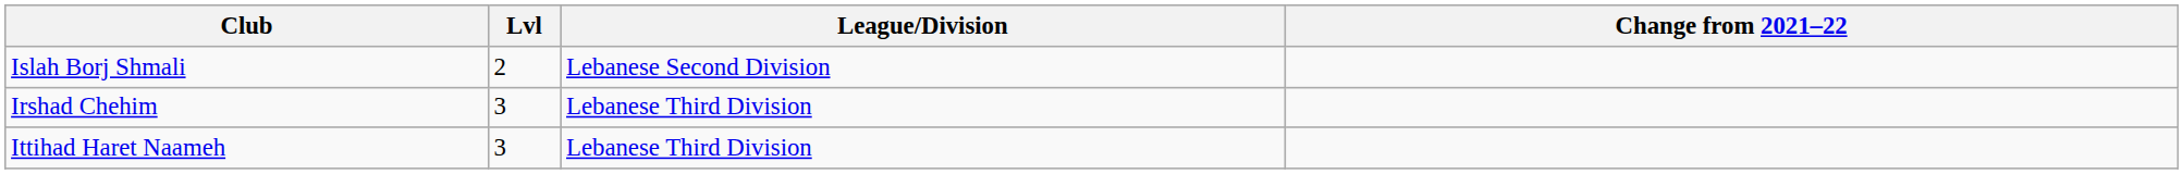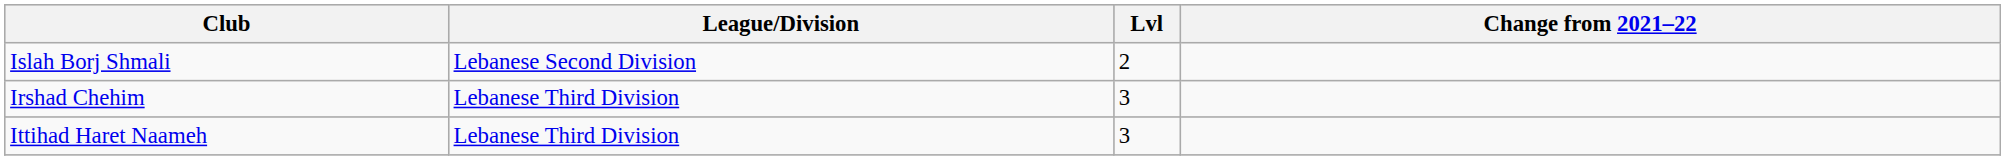 <table class="wikitable sortable" width="100%" style="font-size:90%">
 <tr>
 <th width="20%">Club</th>
+<th width="30%">League/Division</th>
 <th width="3%">Lvl</th>
-<th width="30%">League/Division</th>
 <th width="37%">Change from <a href='#'>2021–22</a></th>
 </tr>
 <tr>
 <td><a href='#'>Islah Borj Shmali</a></td>
+<td><a href='#'>Lebanese Second Division</a></td>
 <td>2</td>
-<td><a href='#'>Lebanese Second Division</a></td>
 <td></td>
 </tr>
 <tr>
 <td><a href='#'>Irshad Chehim</a></td>
+<td><a href='#'>Lebanese Third Division</a></td>
 <td>3</td>
-<td><a href='#'>Lebanese Third Division</a></td>
 <td></td>
 </tr>
 <tr>
 <td><a href='#'>Ittihad Haret Naameh</a></td>
+<td><a href='#'>Lebanese Third Division</a></td>
 <td>3</td>
-<td><a href='#'>Lebanese Third Division</a></td>
 <td></td>
 </tr>
 </table>
